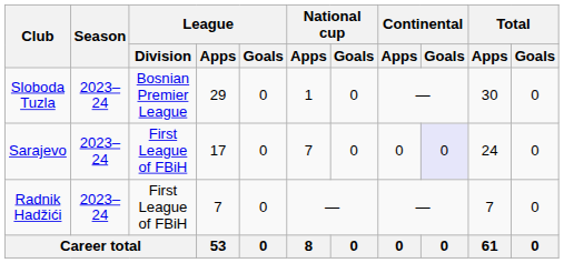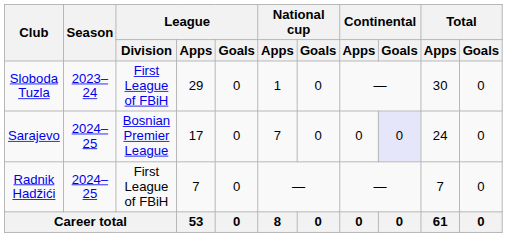 <table class="wikitable" style="text-align:center">
 <tr>
 <th rowspan=2>Club</th>
 <th rowspan=2>Season</th>
 <th colspan=3>League</th>
 <th colspan=2>National cup</th>
 <th colspan=2>Continental</th>
 <th colspan=2>Total</th>
 </tr>
 <tr>
 <th>Division</th>
 <th>Apps</th>
 <th>Goals</th>
 <th>Apps</th>
 <th>Goals</th>
 <th>Apps</th>
 <th>Goals</th>
 <th>Apps</th>
 <th>Goals</th>
 </tr>
 <tr>
 <td><a href='#'>Sloboda Tuzla</a></td>
 <td><a href='#'>2023–24</a></td>
-<td><a href='#'>Bosnian Premier League</a></td>
+<td><a href='#'>First League of FBiH</a></td>
 <td>29</td>
 <td>0</td>
 <td>1</td>
 <td>0</td>
 <td colspan=2>—</td>
 <td>30</td>
 <td>0</td>
 </tr>
 <tr>
 <td><a href='#'>Sarajevo</a></td>
-<td><a href='#'>2023–24</a></td>
-<td><a href='#'>First League of FBiH</a></td>
+<td><a href='#'>2024–25</a></td>
+<td><a href='#'>Bosnian Premier League</a></td>
 <td>17</td>
 <td>0</td>
 <td>7</td>
 <td>0</td>
 <td>0</td>
 <td style="background: lavender;">0</td>
 <td>24</td>
 <td>0</td>
 </tr>
 <tr>
 <td><a href='#'>Radnik Hadžići</a></td>
-<td><a href='#'>2023–24</a></td>
+<td><a href='#'>2024–25</a></td>
 <td>First League of FBiH</td>
 <td>7</td>
 <td>0</td>
 <td colspan=2>—</td>
 <td colspan=2>—</td>
 <td>7</td>
 <td>0</td>
 </tr>
 <tr>
 <th colspan=3>Career total</th>
 <th>53</th>
 <th>0</th>
 <th>8</th>
 <th>0</th>
 <th>0</th>
 <th>0</th>
 <th>61</th>
 <th>0</th>
 </tr>
 </table>
